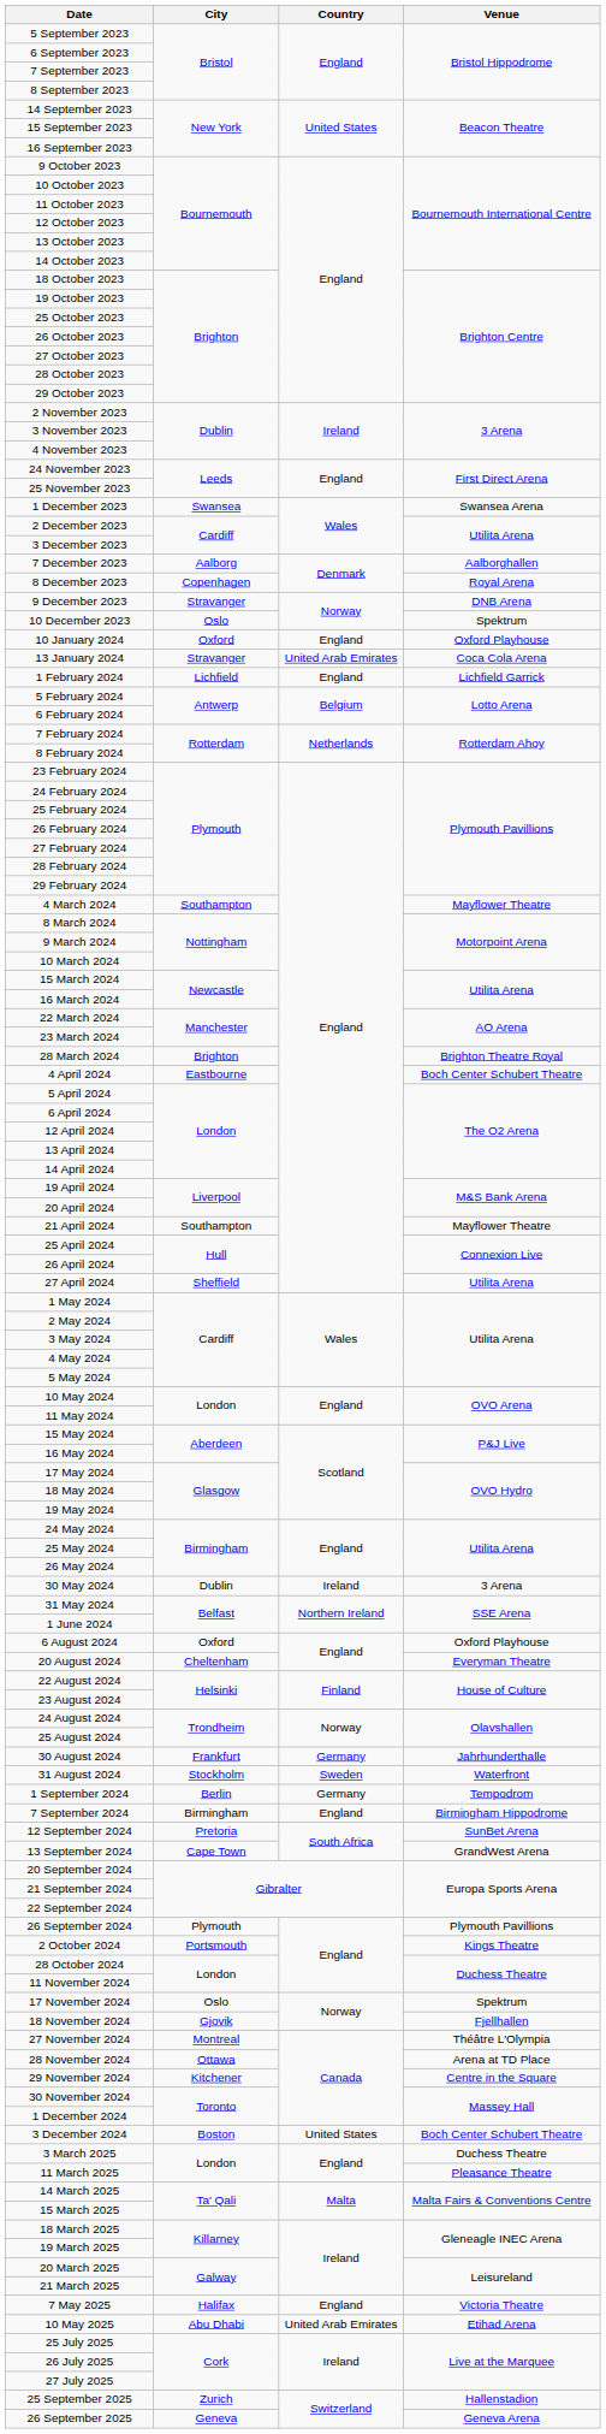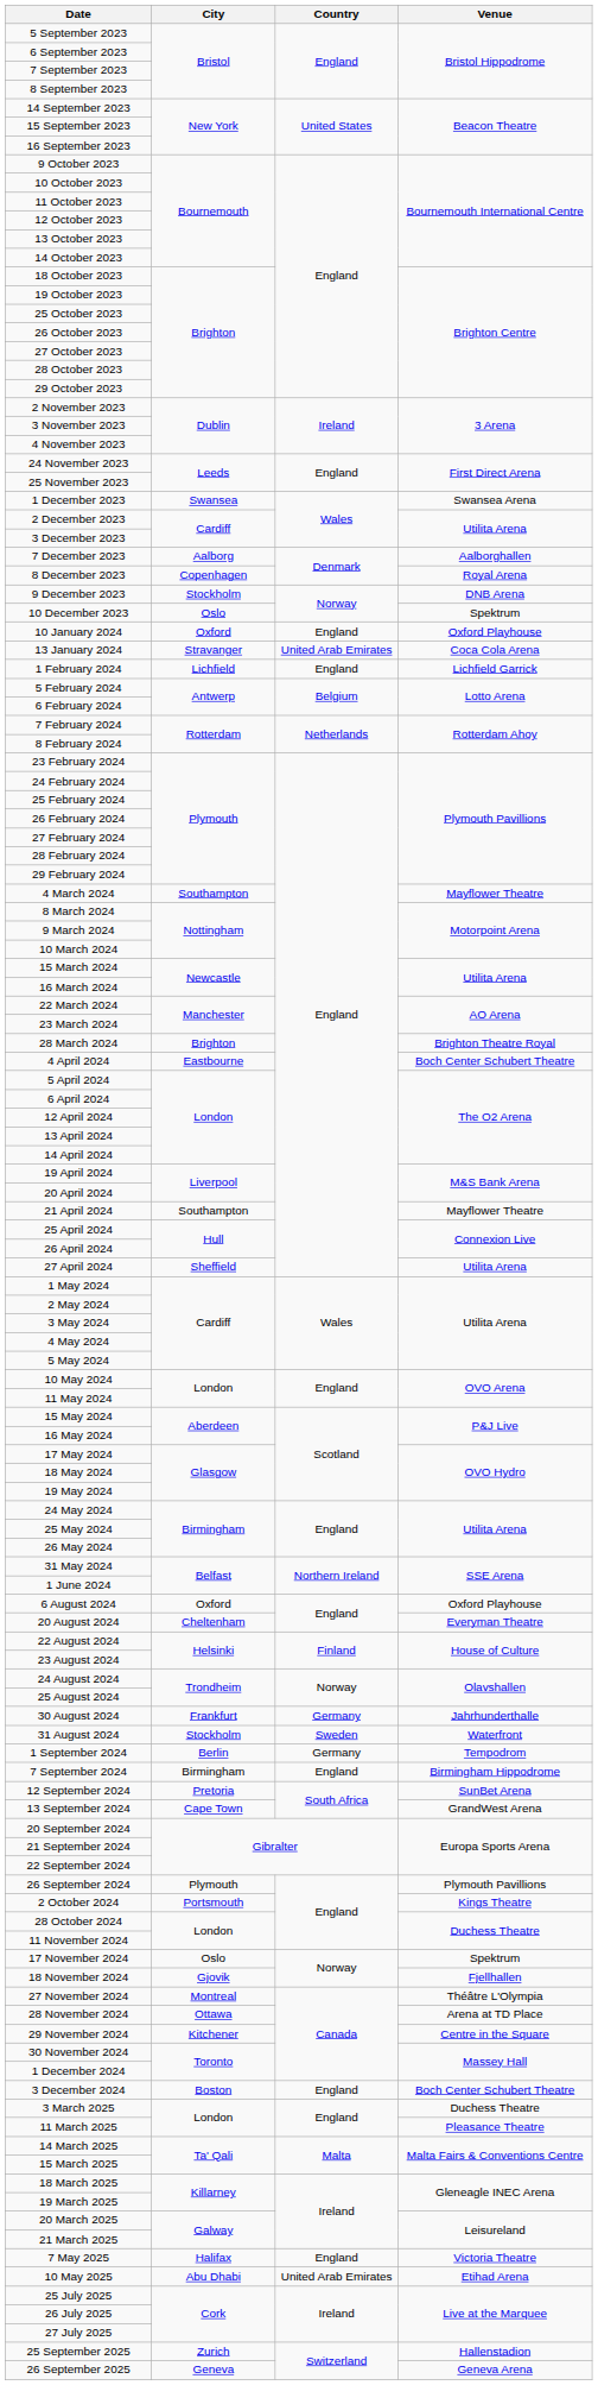 <table class="wikitable" style="text-align:center;">
 <tr>
 <th scope="col" style="width:12em;">Date</th>
 <th scope="col" style="width:10em;">City</th>
 <th scope="col" style="width:10em;">Country</th>
 <th scope="col" style="width:16em;">Venue</th>
 </tr>
 <tr>
 <td>5 September 2023</td>
 <td rowspan="4"><a href='#'>Bristol</a></td>
 <td rowspan="4"><a href='#'>England</a></td>
 <td rowspan="4"><a href='#'>Bristol Hippodrome</a></td>
 </tr>
 <tr>
 <td>6 September 2023</td>
 </tr>
 <tr>
 <td>7 September 2023</td>
 </tr>
 <tr>
 <td>8 September 2023</td>
 </tr>
 <tr>
 <td>14 September 2023</td>
 <td rowspan="3"><a href='#'>New York</a></td>
 <td rowspan="3"><a href='#'>United States</a></td>
 <td rowspan="3"><a href='#'>Beacon Theatre</a></td>
 </tr>
 <tr>
 <td>15 September 2023</td>
 </tr>
 <tr>
 <td>16 September 2023</td>
 </tr>
 <tr>
 <td>9 October 2023</td>
 <td rowspan="6"><a href='#'>Bournemouth</a></td>
 <td rowspan="13">England</td>
 <td rowspan="6"><a href='#'>Bournemouth International Centre</a></td>
 </tr>
 <tr>
 <td>10 October 2023</td>
 </tr>
 <tr>
 <td>11 October 2023</td>
 </tr>
 <tr>
 <td>12 October 2023</td>
 </tr>
 <tr>
 <td>13 October 2023</td>
 </tr>
 <tr>
 <td>14 October 2023</td>
 </tr>
 <tr>
 <td>18 October 2023</td>
 <td rowspan="7"><a href='#'>Brighton</a></td>
 <td rowspan="7"><a href='#'>Brighton Centre</a></td>
 </tr>
 <tr>
 <td>19 October 2023</td>
 </tr>
 <tr>
 <td>25 October 2023</td>
 </tr>
 <tr>
 <td>26 October 2023</td>
 </tr>
 <tr>
 <td>27 October 2023</td>
 </tr>
 <tr>
 <td>28 October 2023</td>
 </tr>
 <tr>
 <td>29 October 2023</td>
 </tr>
 <tr>
 <td>2 November 2023</td>
 <td rowspan="3"><a href='#'>Dublin</a></td>
 <td rowspan="3"><a href='#'>Ireland</a></td>
 <td rowspan="3"><a href='#'>3 Arena</a></td>
 </tr>
 <tr>
 <td>3 November 2023</td>
 </tr>
 <tr>
 <td>4 November 2023</td>
 </tr>
 <tr>
 <td>24 November 2023</td>
 <td rowspan="2"><a href='#'>Leeds</a></td>
 <td rowspan="2">England</td>
 <td rowspan="2"><a href='#'>First Direct Arena</a></td>
 </tr>
 <tr>
 <td>25 November 2023</td>
 </tr>
 <tr>
 <td>1 December 2023</td>
 <td><a href='#'>Swansea</a></td>
 <td rowspan="3"><a href='#'>Wales</a></td>
 <td>Swansea Arena</td>
 </tr>
 <tr>
 <td>2 December 2023</td>
 <td rowspan="2"><a href='#'>Cardiff</a></td>
 <td rowspan="2"><a href='#'>Utilita Arena</a></td>
 </tr>
 <tr>
 <td>3 December 2023</td>
 </tr>
 <tr>
 <td>7 December 2023</td>
 <td><a href='#'>Aalborg</a></td>
 <td rowspan="2"><a href='#'>Denmark</a></td>
 <td><a href='#'>Aalborghallen</a></td>
 </tr>
 <tr>
 <td>8 December 2023</td>
 <td><a href='#'>Copenhagen</a></td>
 <td><a href='#'>Royal Arena</a></td>
 </tr>
 <tr>
 <td>9 December 2023</td>
-<td><a href='#'>Stravanger</a></td>
+<td><a href='#'>Stockholm</a></td>
 <td rowspan="2"><a href='#'>Norway</a></td>
 <td><a href='#'>DNB Arena</a></td>
 </tr>
 <tr>
 <td>10 December 2023</td>
 <td><a href='#'>Oslo</a></td>
 <td>Spektrum</td>
 </tr>
 <tr>
 <td>10 January 2024</td>
 <td><a href='#'>Oxford</a></td>
 <td>England</td>
 <td><a href='#'>Oxford Playhouse</a></td>
 </tr>
 <tr>
 <td>13 January 2024</td>
 <td><a href='#'>Stravanger</a></td>
 <td><a href='#'>United Arab Emirates</a></td>
 <td><a href='#'>Coca Cola Arena</a></td>
 </tr>
 <tr>
 <td>1 February 2024</td>
 <td><a href='#'>Lichfield</a></td>
 <td>England</td>
 <td><a href='#'>Lichfield Garrick</a></td>
 </tr>
 <tr>
 <td>5 February 2024</td>
 <td rowspan="2"><a href='#'>Antwerp</a></td>
 <td rowspan="2"><a href='#'>Belgium</a></td>
 <td rowspan="2"><a href='#'>Lotto Arena</a></td>
 </tr>
 <tr>
 <td>6 February 2024</td>
 </tr>
 <tr>
 <td>7 February 2024</td>
 <td rowspan="2"><a href='#'>Rotterdam</a></td>
 <td rowspan="2"><a href='#'>Netherlands</a></td>
 <td rowspan="2"><a href='#'>Rotterdam Ahoy</a></td>
 </tr>
 <tr>
 <td>8 February 2024</td>
 </tr>
 <tr>
 <td>23 February 2024</td>
 <td rowspan="7"><a href='#'>Plymouth</a></td>
 <td rowspan="28">England</td>
 <td rowspan="7"><a href='#'>Plymouth Pavillions</a></td>
 </tr>
 <tr>
 <td>24 February 2024</td>
 </tr>
 <tr>
 <td>25 February 2024</td>
 </tr>
 <tr>
 <td>26 February 2024</td>
 </tr>
 <tr>
 <td>27 February 2024</td>
 </tr>
 <tr>
 <td>28 February 2024</td>
 </tr>
 <tr>
 <td>29 February 2024</td>
 </tr>
 <tr>
 <td>4 March 2024</td>
 <td><a href='#'>Southampton</a></td>
 <td><a href='#'>Mayflower Theatre</a></td>
 </tr>
 <tr>
 <td>8 March 2024</td>
 <td rowspan="3"><a href='#'>Nottingham</a></td>
 <td rowspan="3"><a href='#'>Motorpoint Arena</a></td>
 </tr>
 <tr>
 <td>9 March 2024</td>
 </tr>
 <tr>
 <td>10 March 2024</td>
 </tr>
 <tr>
 <td>15 March 2024</td>
 <td rowspan="2"><a href='#'>Newcastle</a></td>
 <td rowspan="2"><a href='#'>Utilita Arena</a></td>
 </tr>
 <tr>
 <td>16 March 2024</td>
 </tr>
 <tr>
 <td>22 March 2024</td>
 <td rowspan="2"><a href='#'>Manchester</a></td>
 <td rowspan="2"><a href='#'>AO Arena</a></td>
 </tr>
 <tr>
 <td>23 March 2024</td>
 </tr>
 <tr>
 <td>28 March 2024</td>
 <td><a href='#'>Brighton</a></td>
 <td><a href='#'>Brighton Theatre Royal</a></td>
 </tr>
 <tr>
 <td>4 April 2024</td>
 <td><a href='#'>Eastbourne</a></td>
 <td><a href='#'>Boch Center Schubert Theatre</a></td>
 </tr>
 <tr>
 <td>5 April 2024</td>
 <td rowspan="5"><a href='#'>London</a></td>
 <td rowspan="5"><a href='#'>The O2 Arena</a></td>
 </tr>
 <tr>
 <td>6 April 2024</td>
 </tr>
 <tr>
 <td>12 April 2024</td>
 </tr>
 <tr>
 <td>13 April 2024</td>
 </tr>
 <tr>
 <td>14 April 2024</td>
 </tr>
 <tr>
 <td>19 April 2024</td>
 <td rowspan="2"><a href='#'>Liverpool</a></td>
 <td rowspan="2"><a href='#'>M&S Bank Arena</a></td>
 </tr>
 <tr>
 <td>20 April 2024</td>
 </tr>
 <tr>
 <td>21 April 2024</td>
 <td>Southampton</td>
 <td>Mayflower Theatre</td>
 </tr>
 <tr>
 <td>25 April 2024</td>
 <td rowspan="2"><a href='#'>Hull</a></td>
 <td rowspan="2"><a href='#'>Connexion Live</a></td>
 </tr>
 <tr>
 <td>26 April 2024</td>
 </tr>
 <tr>
 <td>27 April 2024</td>
 <td><a href='#'>Sheffield</a></td>
 <td><a href='#'>Utilita Arena</a></td>
 </tr>
 <tr>
 <td>1 May 2024</td>
 <td rowspan="5">Cardiff</td>
 <td rowspan="5">Wales</td>
 <td rowspan="5">Utilita Arena</td>
 </tr>
 <tr>
 <td>2 May 2024</td>
 </tr>
 <tr>
 <td>3 May 2024</td>
 </tr>
 <tr>
 <td>4 May 2024</td>
 </tr>
 <tr>
 <td>5 May 2024</td>
 </tr>
 <tr>
 <td>10 May 2024</td>
 <td rowspan="2">London</td>
 <td rowspan="2">England</td>
 <td rowspan="2"><a href='#'>OVO Arena</a></td>
 </tr>
 <tr>
 <td>11 May 2024</td>
 </tr>
 <tr>
 <td>15 May 2024</td>
 <td rowspan="2"><a href='#'>Aberdeen</a></td>
 <td rowspan="5">Scotland</td>
 <td rowspan="2"><a href='#'>P&J Live</a></td>
 </tr>
 <tr>
 <td>16 May 2024</td>
 </tr>
 <tr>
 <td>17 May 2024</td>
 <td rowspan="3"><a href='#'>Glasgow</a></td>
 <td rowspan="3"><a href='#'>OVO Hydro</a></td>
 </tr>
 <tr>
 <td>18 May 2024</td>
 </tr>
 <tr>
 <td>19 May 2024</td>
 </tr>
 <tr>
 <td>24 May 2024</td>
 <td rowspan="3"><a href='#'>Birmingham</a></td>
 <td rowspan="3">England</td>
 <td rowspan="3"><a href='#'>Utilita Arena</a></td>
 </tr>
 <tr>
 <td>25 May 2024</td>
 </tr>
 <tr>
 <td>26 May 2024</td>
 </tr>
 <tr>
-<td>30 May 2024</td>
-<td>Dublin</td>
-<td>Ireland</td>
-<td>3 Arena</td>
-</tr>
-<tr>
 <td>31 May 2024</td>
 <td rowspan="2"><a href='#'>Belfast</a></td>
 <td rowspan="2"><a href='#'>Northern Ireland</a></td>
 <td rowspan="2"><a href='#'>SSE Arena</a></td>
 </tr>
 <tr>
 <td>1 June 2024</td>
 </tr>
 <tr>
 <td>6 August 2024</td>
 <td>Oxford</td>
 <td rowspan="2">England</td>
 <td>Oxford Playhouse</td>
 </tr>
 <tr>
 <td>20 August 2024</td>
 <td><a href='#'>Cheltenham</a></td>
 <td><a href='#'>Everyman Theatre</a></td>
 </tr>
 <tr>
 <td>22 August 2024</td>
 <td rowspan="2"><a href='#'>Helsinki</a></td>
 <td rowspan="2"><a href='#'>Finland</a></td>
 <td rowspan="2"><a href='#'>House of Culture</a></td>
 </tr>
 <tr>
 <td>23 August 2024</td>
 </tr>
 <tr>
 <td>24 August 2024</td>
 <td rowspan="2"><a href='#'>Trondheim</a></td>
 <td rowspan="2">Norway</td>
 <td rowspan="2"><a href='#'>Olavshallen</a></td>
 </tr>
 <tr>
 <td>25 August 2024</td>
 </tr>
 <tr>
 <td>30 August 2024</td>
 <td><a href='#'>Frankfurt</a></td>
 <td><a href='#'>Germany</a></td>
 <td><a href='#'>Jahrhunderthalle</a></td>
 </tr>
 <tr>
 <td>31 August 2024</td>
 <td><a href='#'>Stockholm</a></td>
 <td><a href='#'>Sweden</a></td>
 <td><a href='#'>Waterfront</a></td>
 </tr>
 <tr>
 <td>1 September 2024</td>
 <td><a href='#'>Berlin</a></td>
 <td>Germany</td>
 <td><a href='#'>Tempodrom</a></td>
 </tr>
 <tr>
 <td>7 September 2024</td>
 <td>Birmingham</td>
 <td>England</td>
 <td><a href='#'>Birmingham Hippodrome</a></td>
 </tr>
 <tr>
 <td>12 September 2024</td>
 <td><a href='#'>Pretoria</a></td>
 <td rowspan="2"><a href='#'>South Africa</a></td>
 <td><a href='#'>SunBet Arena</a></td>
 </tr>
 <tr>
 <td>13 September 2024</td>
 <td><a href='#'>Cape Town</a></td>
 <td>GrandWest Arena</td>
 </tr>
 <tr>
 <td>20 September 2024</td>
 <td colspan="2" rowspan="3"><a href='#'>Gibralter</a></td>
 <td rowspan="3">Europa Sports Arena</td>
 </tr>
 <tr>
 <td>21 September 2024</td>
 </tr>
 <tr>
 <td>22 September 2024</td>
 </tr>
 <tr>
 <td>26 September 2024</td>
 <td>Plymouth</td>
 <td rowspan="4">England</td>
 <td>Plymouth Pavillions</td>
 </tr>
 <tr>
 <td>2 October 2024</td>
 <td><a href='#'>Portsmouth</a></td>
 <td><a href='#'>Kings Theatre</a></td>
 </tr>
 <tr>
 <td>28 October 2024</td>
 <td rowspan="2">London</td>
 <td rowspan="2"><a href='#'>Duchess Theatre</a></td>
 </tr>
 <tr>
 <td>11 November 2024</td>
 </tr>
 <tr>
 <td>17 November 2024</td>
 <td>Oslo</td>
 <td rowspan="2">Norway</td>
 <td>Spektrum</td>
 </tr>
 <tr>
 <td>18 November 2024</td>
 <td><a href='#'>Gjovik</a></td>
 <td><a href='#'>Fjellhallen</a></td>
 </tr>
 <tr>
 <td>27 November 2024</td>
 <td><a href='#'>Montreal</a></td>
 <td rowspan="5"><a href='#'>Canada</a></td>
 <td>Théâtre L'Olympia</td>
 </tr>
 <tr>
 <td>28 November 2024</td>
 <td><a href='#'>Ottawa</a></td>
 <td>Arena at TD Place</td>
 </tr>
 <tr>
 <td>29 November 2024</td>
 <td><a href='#'>Kitchener</a></td>
 <td><a href='#'>Centre in the Square</a></td>
 </tr>
 <tr>
 <td>30 November 2024</td>
 <td rowspan="2"><a href='#'>Toronto</a></td>
 <td rowspan="2"><a href='#'>Massey Hall</a></td>
 </tr>
 <tr>
 <td>1 December 2024</td>
 </tr>
 <tr>
 <td>3 December 2024</td>
 <td><a href='#'>Boston</a></td>
-<td>United States</td>
+<td>England</td>
 <td><a href='#'>Boch Center Schubert Theatre</a></td>
 </tr>
 <tr>
 <td>3 March 2025</td>
 <td rowspan="2">London</td>
 <td rowspan="2">England</td>
 <td>Duchess Theatre</td>
 </tr>
 <tr>
 <td>11 March 2025</td>
 <td><a href='#'>Pleasance Theatre</a></td>
 </tr>
 <tr>
 <td>14 March 2025</td>
 <td rowspan="2"><a href='#'>Ta' Qali</a></td>
 <td rowspan="2"><a href='#'>Malta</a></td>
 <td rowspan="2"><a href='#'>Malta Fairs & Conventions Centre</a></td>
 </tr>
 <tr>
 <td>15 March 2025</td>
 </tr>
 <tr>
 <td>18 March 2025</td>
 <td rowspan="2"><a href='#'>Killarney</a></td>
 <td rowspan="4">Ireland</td>
 <td rowspan="2">Gleneagle INEC Arena</td>
 </tr>
 <tr>
 <td>19 March 2025</td>
 </tr>
 <tr>
 <td>20 March 2025</td>
 <td rowspan="2"><a href='#'>Galway</a></td>
 <td rowspan="2">Leisureland</td>
 </tr>
 <tr>
 <td>21 March 2025</td>
 </tr>
 <tr>
 <td>7 May 2025</td>
 <td><a href='#'>Halifax</a></td>
 <td>England</td>
 <td><a href='#'>Victoria Theatre</a></td>
 </tr>
 <tr>
 <td>10 May 2025</td>
 <td><a href='#'>Abu Dhabi</a></td>
 <td>United Arab Emirates</td>
 <td><a href='#'>Etihad Arena</a></td>
 </tr>
 <tr>
 <td>25 July 2025</td>
 <td rowspan="3"><a href='#'>Cork</a></td>
 <td rowspan="3">Ireland</td>
 <td rowspan="3"><a href='#'>Live at the Marquee</a></td>
 </tr>
 <tr>
 <td>26 July 2025</td>
 </tr>
 <tr>
 <td>27 July 2025</td>
 </tr>
 <tr>
 <td>25 September 2025</td>
 <td><a href='#'>Zurich</a></td>
 <td rowspan="2"><a href='#'>Switzerland</a></td>
 <td><a href='#'>Hallenstadion</a></td>
 </tr>
 <tr>
 <td>26 September 2025</td>
 <td><a href='#'>Geneva</a></td>
 <td><a href='#'>Geneva Arena</a></td>
 </tr>
 </table>
